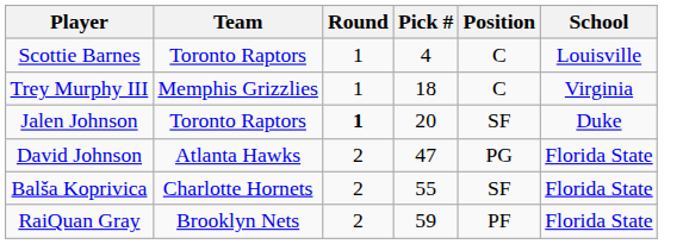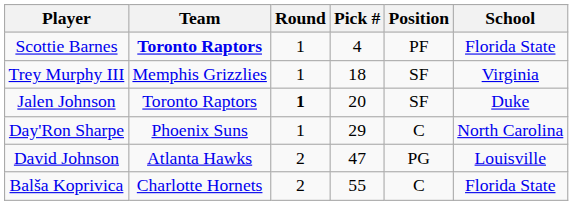 <table class="wikitable" style="text-align: center;">
 <tr>
 <th>Player</th>
 <th>Team</th>
 <th>Round</th>
 <th>Pick #</th>
 <th>Position</th>
 <th>School</th>
 </tr>
 <tr>
 <td><a href='#'>Scottie Barnes</a></td>
-<td><a href='#'>Toronto Raptors</a></td>
+<td><strong><a href='#'>Toronto Raptors</a></strong></td>
 <td>1</td>
 <td>4</td>
-<td>C</td>
-<td><a href='#'>Louisville</a></td>
+<td>PF</td>
+<td><a href='#'>Florida State</a></td>
 </tr>
 <tr>
 <td><a href='#'>Trey Murphy III</a></td>
 <td><a href='#'>Memphis Grizzlies</a></td>
 <td>1</td>
 <td>18</td>
-<td>C</td>
+<td>SF</td>
 <td><a href='#'>Virginia</a></td>
 </tr>
 <tr>
 <td><a href='#'>Jalen Johnson</a></td>
 <td><a href='#'>Toronto Raptors</a></td>
 <td><strong>1</strong></td>
 <td>20</td>
 <td>SF</td>
 <td><a href='#'>Duke</a></td>
 </tr>
 <tr>
+<td><a href='#'>Day'Ron Sharpe</a></td>
+<td><a href='#'>Phoenix Suns</a></td>
+<td>1</td>
+<td>29</td>
+<td>C</td>
+<td><a href='#'>North Carolina</a></td>
+</tr>
+<tr>
 <td><a href='#'>David Johnson</a></td>
 <td><a href='#'>Atlanta Hawks</a></td>
 <td>2</td>
 <td>47</td>
 <td>PG</td>
-<td><a href='#'>Florida State</a></td>
+<td><a href='#'>Louisville</a></td>
 </tr>
 <tr>
 <td><a href='#'>Balša Koprivica</a></td>
 <td><a href='#'>Charlotte Hornets</a></td>
 <td>2</td>
 <td>55</td>
-<td>SF</td>
-<td><a href='#'>Florida State</a></td>
-</tr>
-<tr>
-<td><a href='#'>RaiQuan Gray</a></td>
-<td><a href='#'>Brooklyn Nets</a></td>
-<td>2</td>
-<td>59</td>
-<td>PF</td>
+<td>C</td>
 <td><a href='#'>Florida State</a></td>
 </tr>
 </table>
